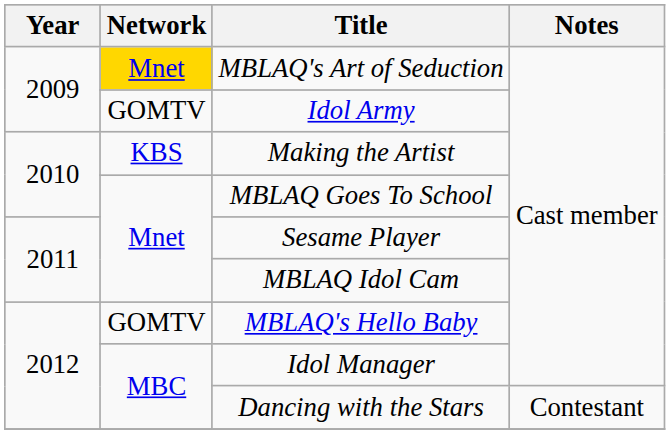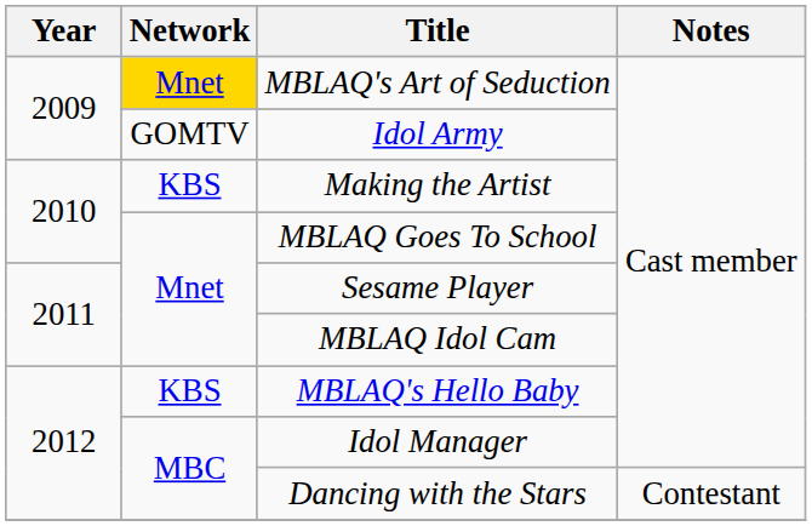 <table class="wikitable" style="text-align:center;">
 <tr>
 <th width="50px">Year</th>
 <th>Network</th>
 <th>Title</th>
 <th>Notes</th>
 </tr>
 <tr>
 <td align="center" rowspan="2">2009</td>
 <td align="center" style="background: gold;"><a href='#'>Mnet</a></td>
 <td><em>MBLAQ's Art of Seduction</em></td>
 <td align="center" rowspan="8">Cast member</td>
 </tr>
 <tr>
 <td align="center">GOMTV</td>
 <td><em><a href='#'>Idol Army</a></em></td>
 </tr>
 <tr>
 <td align="center" rowspan="2">2010</td>
 <td align="center"><a href='#'>KBS</a></td>
 <td><em>Making the Artist</em></td>
 </tr>
 <tr>
 <td align="center" rowspan="3"><a href='#'>Mnet</a></td>
 <td><em>MBLAQ Goes To School</em></td>
 </tr>
 <tr>
 <td align="center" rowspan="2">2011</td>
 <td><em>Sesame Player</em></td>
 </tr>
 <tr>
 <td><em>MBLAQ Idol Cam</em></td>
 </tr>
 <tr>
 <td align="center" rowspan="3">2012</td>
-<td align="center">GOMTV</td>
+<td align="center"><a href='#'>KBS</a></td>
 <td><em><a href='#'>MBLAQ's Hello Baby</a></em></td>
 </tr>
 <tr>
 <td align="center" rowspan="2"><a href='#'>MBC</a></td>
 <td><em>Idol Manager</em></td>
 </tr>
 <tr>
 <td><em>Dancing with the Stars</em></td>
 <td>Contestant</td>
 </tr>
 <tr>
 </tr>
 </table>
